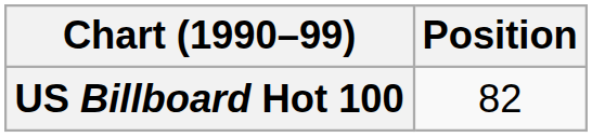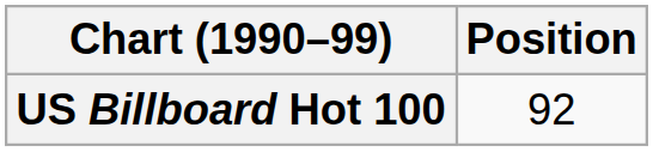 <table class="wikitable sortable plainrowheaders" style="text-align:center">
 <tr>
 <th>Chart (1990–99)</th>
 <th>Position</th>
 </tr>
 <tr>
 <th scope="row">US <em>Billboard</em> Hot 100</th>
-<td align="center">82</td>
+<td align="center">92</td>
 </tr>
 </table>
